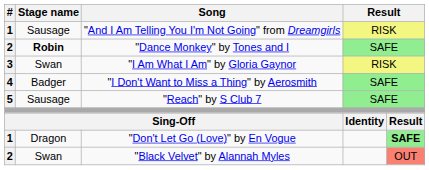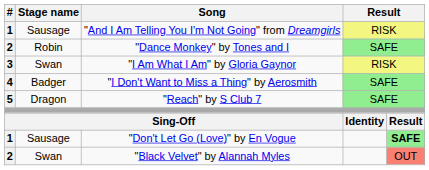 <table class="wikitable plainrowheaders" style="text-align: center;">
 <tr>
 <th>#</th>
 <th>Stage name</th>
 <th>Song</th>
 <th colspan="2">Result</th>
 </tr>
 <tr>
 <th>1</th>
 <td>Sausage</td>
 <td>"<a href='#'>And I Am Telling You I'm Not Going</a>" from <em><a href='#'>Dreamgirls</a></em></td>
 <td colspan="2" bgcolor="#F3F781">RISK</td>
 </tr>
 <tr>
 <th>2</th>
-<td><strong>Robin</strong></td>
+<td>Robin</td>
 <td>"<a href='#'>Dance Monkey</a>" by <a href='#'>Tones and I</a></td>
 <td colspan="2" bgcolor="lightgreen">SAFE</td>
 </tr>
 <tr>
 <th>3</th>
 <td>Swan</td>
 <td>"<a href='#'>I Am What I Am</a>" by <a href='#'>Gloria Gaynor</a></td>
 <td colspan="2" bgcolor="#F3F781">RISK</td>
 </tr>
 <tr>
 <th>4</th>
 <td>Badger</td>
 <td>"<a href='#'>I Don't Want to Miss a Thing</a>" by <a href='#'>Aerosmith</a></td>
 <td colspan="2" bgcolor="lightgreen">SAFE</td>
 </tr>
 <tr>
 <th>5</th>
-<td>Sausage</td>
+<td>Dragon</td>
 <td>"<a href='#'>Reach</a>" by <a href='#'>S Club 7</a></td>
 <td colspan="2" bgcolor="lightgreen">SAFE</td>
 </tr>
 <tr>
 <td colspan="5" style="background:darkgray"></td>
 </tr>
 <tr>
 <th colspan="3">Sing-Off</th>
 <th>Identity</th>
 <th>Result</th>
 </tr>
 <tr>
 <th>1</th>
-<td>Dragon</td>
+<td>Sausage</td>
 <td>"<a href='#'>Don't Let Go (Love)</a>" by <a href='#'>En Vogue</a></td>
 <td></td>
 <td bgcolor="lightgreen"><strong>SAFE</strong></td>
 </tr>
 <tr>
 <th>2</th>
 <td>Swan</td>
 <td>"<a href='#'>Black Velvet</a>" by <a href='#'>Alannah Myles</a></td>
 <td></td>
 <td bgcolor=salmon>OUT</td>
 </tr>
 </table>
